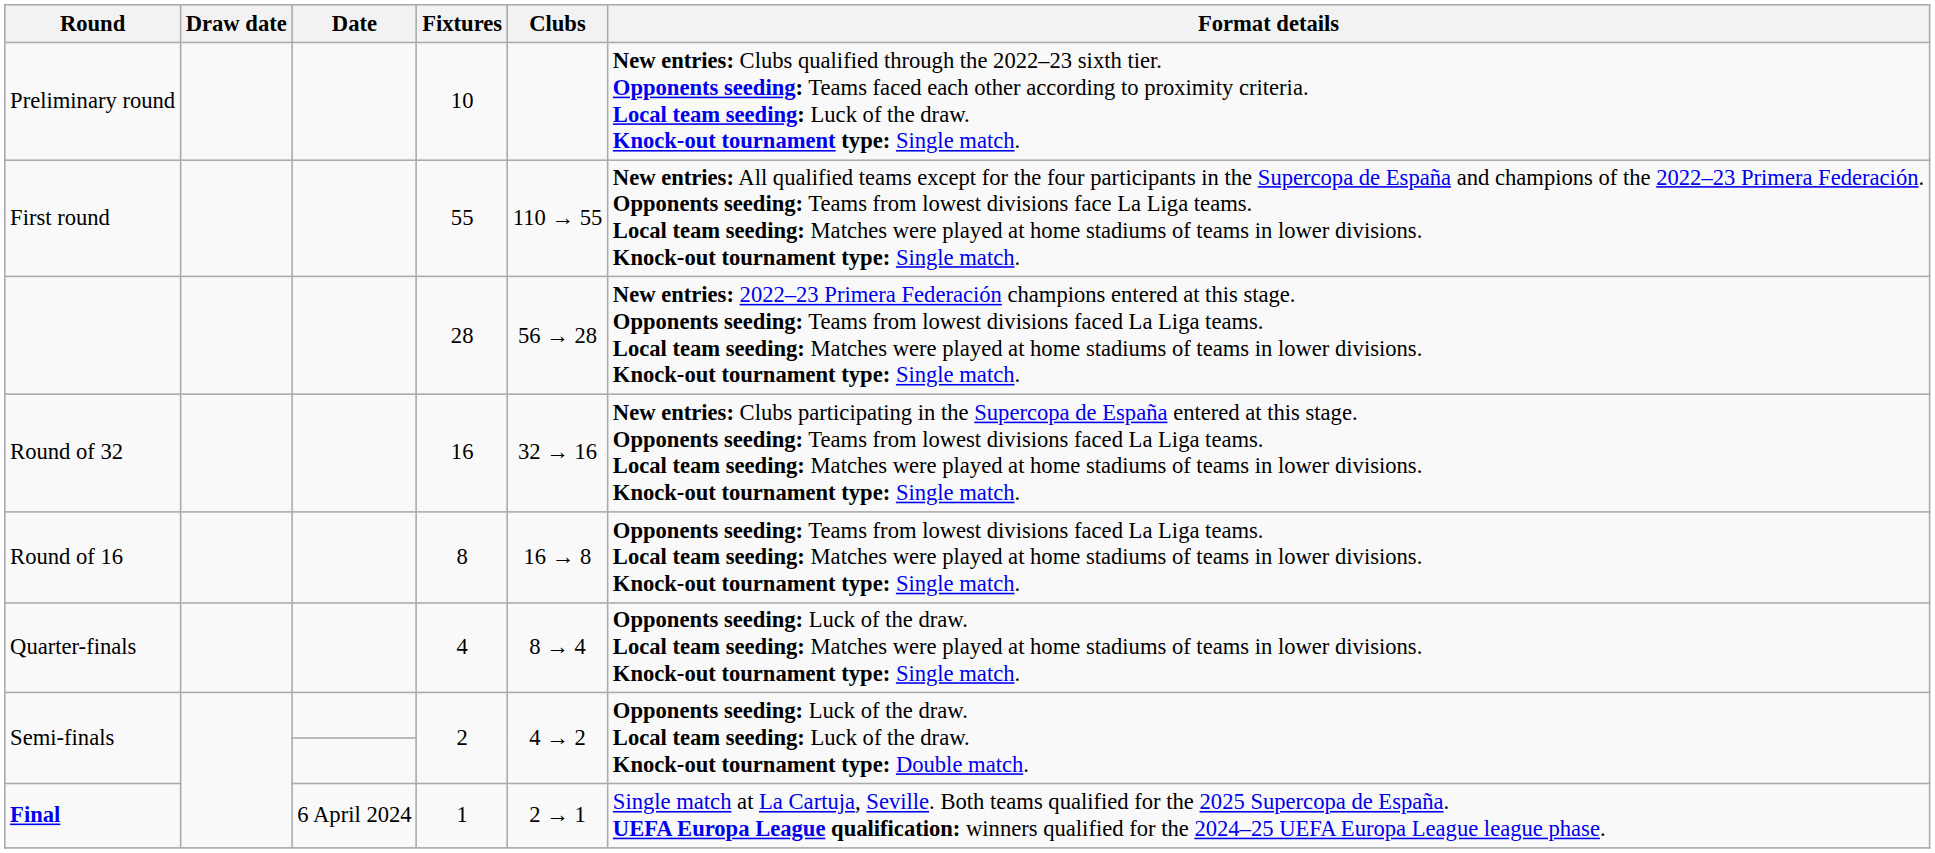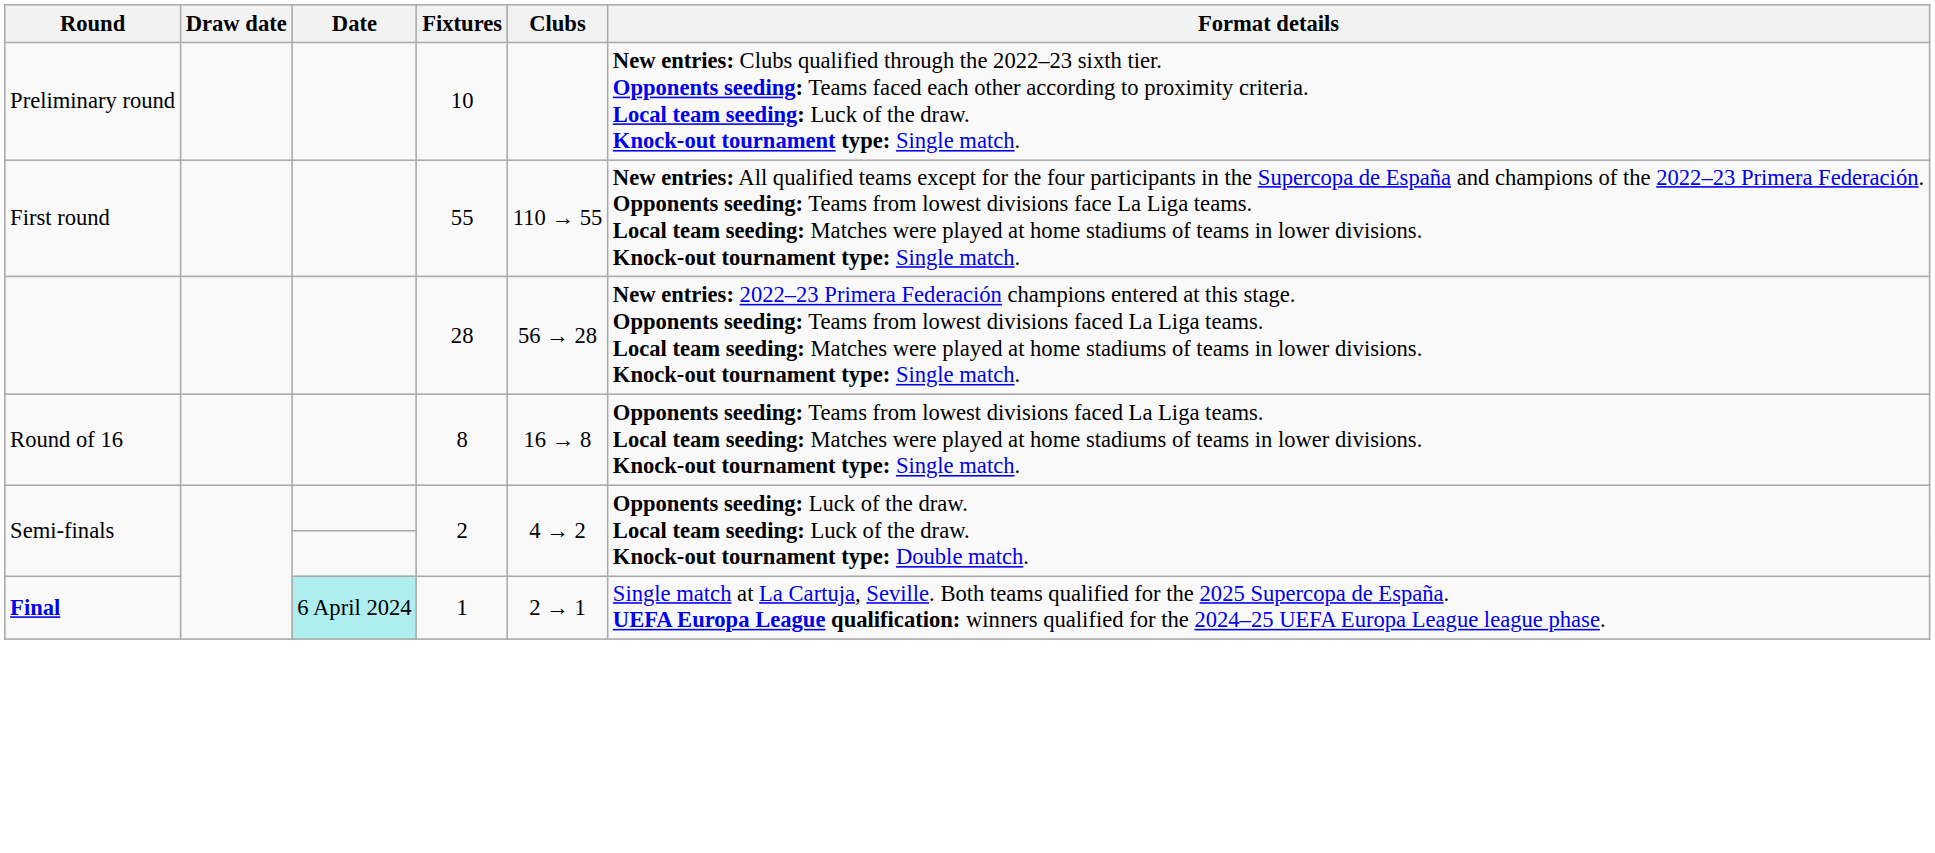 <table class="wikitable" style="font-size:90%">
 <tr>
 <th>Round</th>
 <th>Draw date</th>
 <th>Date</th>
 <th>Fixtures</th>
 <th>Clubs</th>
 <th>Format details</th>
 </tr>
 <tr>
 <td>Preliminary round</td>
 <td style="text-align:left;"><br></td>
 <td style="text-align:left;"></td>
 <td style="text-align:center;">10</td>
 <td style="text-align:center;"></td>
 <td><strong>New entries:</strong> Clubs qualified through the 2022–23 sixth tier.<br><strong><a href='#'>Opponents seeding</a>:</strong> Teams faced each other according to proximity criteria.<br><strong><a href='#'>Local team seeding</a>:</strong> Luck of the draw.<br><strong><a href='#'>Knock-out tournament</a> type:</strong> <a href='#'>Single match</a>.</td>
 </tr>
 <tr>
 <td>First round</td>
 <td style="text-align:left;"></td>
 <td style="text-align:left;"></td>
 <td style="text-align:center;">55</td>
 <td style="text-align:center;">110 → 55</td>
 <td><strong>New entries:</strong> All qualified teams except for the four participants in the <a href='#'>Supercopa de España</a> and champions of the <a href='#'>2022–23 Primera Federación</a>.<br><strong>Opponents seeding:</strong> Teams from lowest divisions face La Liga teams.<br><strong>Local team seeding:</strong> Matches were played at home stadiums of teams in lower divisions.<br><strong>Knock-out tournament type:</strong> <a href='#'>Single match</a>.</td>
 </tr>
 <tr>
 <td></td>
 <td style="text-align:left;"></td>
 <td style="text-align:left;"></td>
 <td style="text-align:center;">28</td>
 <td style="text-align:center;">56 → 28</td>
 <td><strong>New entries:</strong> <a href='#'>2022–23 Primera Federación</a> champions entered at this stage.<br><strong>Opponents seeding:</strong> Teams from lowest divisions faced La Liga teams.<br><strong>Local team seeding:</strong> Matches were played at home stadiums of teams in lower divisions.<br><strong>Knock-out tournament type:</strong> <a href='#'>Single match</a>.</td>
 </tr>
 <tr>
-<td>Round of 32</td>
-<td style="text-align:left;"></td>
-<td style="text-align:left;"></td>
-<td style="text-align:center;">16</td>
-<td style="text-align:center;">32 → 16</td>
-<td><strong>New entries:</strong> Clubs participating in the <a href='#'>Supercopa de España</a> entered at this stage.<br><strong>Opponents seeding:</strong> Teams from lowest divisions faced La Liga teams.<br><strong>Local team seeding:</strong> Matches were played at home stadiums of teams in lower divisions.<br><strong>Knock-out tournament type:</strong> <a href='#'>Single match</a>.</td>
-</tr>
-<tr>
 <td>Round of 16</td>
 <td style="text-align:left;"></td>
 <td style="text-align:left;"></td>
 <td style="text-align:center;">8</td>
 <td style="text-align:center;">16 → 8</td>
 <td><strong>Opponents seeding:</strong> Teams from lowest divisions faced La Liga teams.<br><strong>Local team seeding:</strong> Matches were played at home stadiums of teams in lower divisions.<br><strong>Knock-out tournament type:</strong> <a href='#'>Single match</a>.</td>
-</tr>
-<tr>
-<td>Quarter-finals</td>
-<td style="text-align:left;"></td>
-<td style="text-align:left;"></td>
-<td style="text-align:center;">4</td>
-<td style="text-align:center;">8 → 4</td>
-<td><strong>Opponents seeding:</strong> Luck of the draw.<br><strong>Local team seeding:</strong> Matches were played at home stadiums of teams in lower divisions.<br><strong>Knock-out tournament type:</strong> <a href='#'>Single match</a>.</td>
 </tr>
 <tr>
 <td rowspan=2>Semi-finals</td>
 <td rowspan=3 style="text-align:left;"></td>
 <td style="text-align:left;"></td>
 <td rowspan=2 style="text-align:center;">2</td>
 <td rowspan=2 style="text-align:center;">4 → 2</td>
 <td rowspan=2><strong>Opponents seeding:</strong> Luck of the draw.<br><strong>Local team seeding:</strong> Luck of the draw.<br><strong>Knock-out tournament type:</strong> <a href='#'>Double match</a>.</td>
 </tr>
 <tr>
 <td style="text-align:left;"></td>
 </tr>
 <tr>
 <td><strong><a href='#'>Final</a></strong></td>
-<td style="text-align:left;">6 April 2024</td>
+<td style="background: paleturquoise; text-align:left;">6 April 2024</td>
 <td style="text-align:center;">1</td>
 <td style="text-align:center;">2 → 1</td>
 <td><a href='#'>Single match</a> at <a href='#'>La Cartuja</a>, <a href='#'>Seville</a>. Both teams qualified for the <a href='#'>2025 Supercopa de España</a>.<br><strong><a href='#'>UEFA Europa League</a> qualification:</strong> winners qualified for the <a href='#'>2024–25 UEFA Europa League league phase</a>.</td>
 </tr>
 </table>
